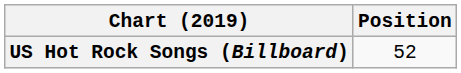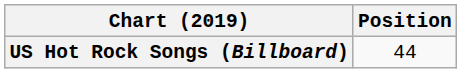 <table class="wikitable plainrowheaders">
 <tr>
 <th scope="col">Chart (2019)</th>
 <th scope="col">Position</th>
 </tr>
 <tr>
 <th scope="row">US Hot Rock Songs (<em>Billboard</em>)</th>
-<td style="text-align:center">52</td>
+<td style="text-align:center">44</td>
 </tr>
 </table>
